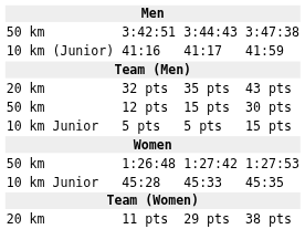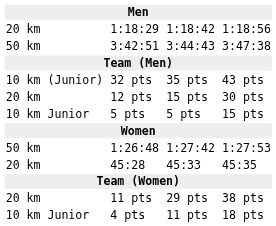 <table>
 <tr>
 <td colspan=7 bgcolor=#eeeeee style=text-align:center;><strong>Men</strong></td>
+</tr>
+<tr>
+<td>20 km </td>
+<td></td>
+<td>1:18:29</td>
+<td></td>
+<td>1:18:42</td>
+<td></td>
+<td>1:18:56</td>
 </tr>
 <tr>
 <td>50 km </td>
 <td></td>
 <td>3:42:51</td>
 <td></td>
 <td>3:44:43</td>
 <td></td>
 <td>3:47:38</td>
 </tr>
 <tr>
-<td>10 km (Junior)</td>
-<td></td>
-<td>41:16</td>
-<td></td>
-<td>41:17</td>
-<td></td>
-<td>41:59</td>
-</tr>
-<tr>
 <td colspan=7 bgcolor=#eeeeee style=text-align:center;><strong>Team (Men)</strong></td>
 </tr>
 <tr>
-<td>20 km</td>
+<td>10 km (Junior)</td>
 <td></td>
 <td>32 pts</td>
 <td></td>
 <td>35 pts</td>
 <td></td>
 <td>43 pts</td>
 </tr>
 <tr>
-<td>50 km</td>
+<td>20 km </td>
 <td></td>
 <td>12 pts</td>
 <td></td>
 <td>15 pts</td>
 <td></td>
 <td>30 pts</td>
 </tr>
 <tr>
 <td>10 km Junior</td>
 <td></td>
 <td>5 pts</td>
 <td></td>
 <td>5 pts</td>
 <td></td>
 <td>15 pts</td>
 </tr>
 <tr>
 <td colspan=7 bgcolor=#eeeeee style=text-align:center;><strong>Women</strong></td>
 </tr>
 <tr>
 <td>50 km </td>
 <td></td>
 <td>1:26:48</td>
 <td></td>
 <td>1:27:42</td>
 <td></td>
 <td>1:27:53</td>
 </tr>
 <tr>
-<td>10 km Junior</td>
+<td>20 km</td>
 <td></td>
 <td>45:28</td>
 <td></td>
 <td>45:33</td>
 <td></td>
 <td>45:35</td>
 </tr>
 <tr>
 <td colspan=7 bgcolor=#eeeeee style=text-align:center;><strong>Team (Women)</strong></td>
 </tr>
 <tr>
 <td>20 km</td>
 <td></td>
 <td>11 pts</td>
 <td></td>
 <td>29 pts</td>
 <td></td>
 <td>38 pts</td>
 </tr>
+<tr>
+<td>10 km Junior</td>
+<td></td>
+<td>4 pts</td>
+<td></td>
+<td>11 pts</td>
+<td></td>
+<td>18 pts</td>
+</tr>
 </table>
